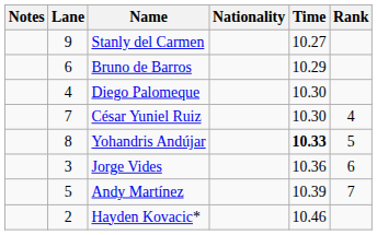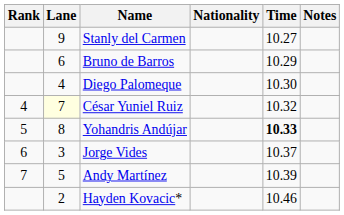 <table class="wikitable sortable" style="text-align:center;font-size:95%">
 <tr>
-<th>Notes</th>
+<th>Rank</th>
 <th>Lane</th>
 <th>Name</th>
 <th>Nationality</th>
 <th>Time</th>
-<th>Rank</th>
+<th>Notes</th>
 </tr>
 <tr>
 <td></td>
 <td>9</td>
 <td align=left><a href='#'>Stanly del Carmen</a></td>
 <td align=left></td>
 <td>10.27</td>
 <td></td>
 </tr>
 <tr>
 <td></td>
 <td>6</td>
 <td align=left><a href='#'>Bruno de Barros</a></td>
 <td align=left></td>
 <td>10.29</td>
 <td></td>
 </tr>
 <tr>
 <td></td>
 <td>4</td>
 <td align=left><a href='#'>Diego Palomeque</a></td>
 <td align=left></td>
 <td>10.30</td>
 <td></td>
 </tr>
 <tr>
-<td></td>
-<td>7</td>
+<td>4</td>
+<td style="background: lightyellow;">7</td>
 <td align=left><a href='#'>César Yuniel Ruiz</a></td>
 <td align=left></td>
-<td>10.30</td>
-<td>4</td>
+<td>10.32</td>
+<td></td>
 </tr>
 <tr>
-<td></td>
+<td>5</td>
 <td>8</td>
 <td align=left><a href='#'>Yohandris Andújar</a></td>
 <td align=left></td>
 <td><strong>10.33</strong></td>
-<td>5</td>
+<td></td>
 </tr>
 <tr>
-<td></td>
+<td>6</td>
 <td>3</td>
 <td align=left><a href='#'>Jorge Vides</a></td>
 <td align=left></td>
-<td>10.36</td>
-<td>6</td>
+<td>10.37</td>
+<td></td>
 </tr>
 <tr>
-<td></td>
+<td>7</td>
 <td>5</td>
 <td align=left><a href='#'>Andy Martínez</a></td>
 <td align=left></td>
 <td>10.39</td>
-<td>7</td>
+<td></td>
 </tr>
 <tr>
 <td></td>
 <td>2</td>
 <td align=left><a href='#'>Hayden Kovacic</a>*</td>
 <td align=left></td>
 <td>10.46</td>
 <td></td>
 </tr>
 </table>
